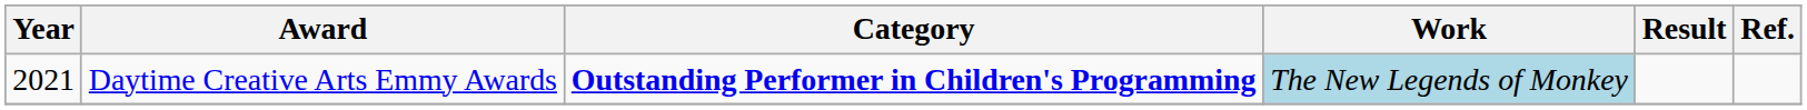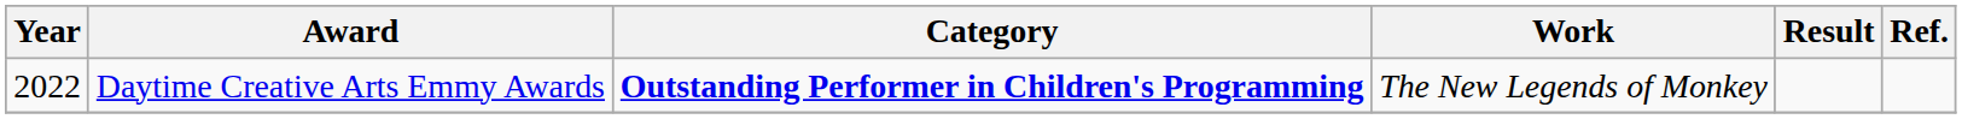 <table class="wikitable plainrowheaders">
 <tr>
 <th>Year</th>
 <th>Award</th>
 <th>Category</th>
 <th>Work</th>
 <th>Result</th>
 <th>Ref.</th>
 </tr>
 <tr>
-<td>2021</td>
+<td>2022</td>
 <td><a href='#'>Daytime Creative Arts Emmy Awards</a></td>
 <td><strong><a href='#'>Outstanding Performer in Children's Programming</a></strong></td>
-<td style="background: lightblue;"><em>The New Legends of Monkey</em></td>
+<td><em>The New Legends of Monkey</em></td>
 <td></td>
 <td></td>
 </tr>
 <tr>
 </tr>
 </table>
